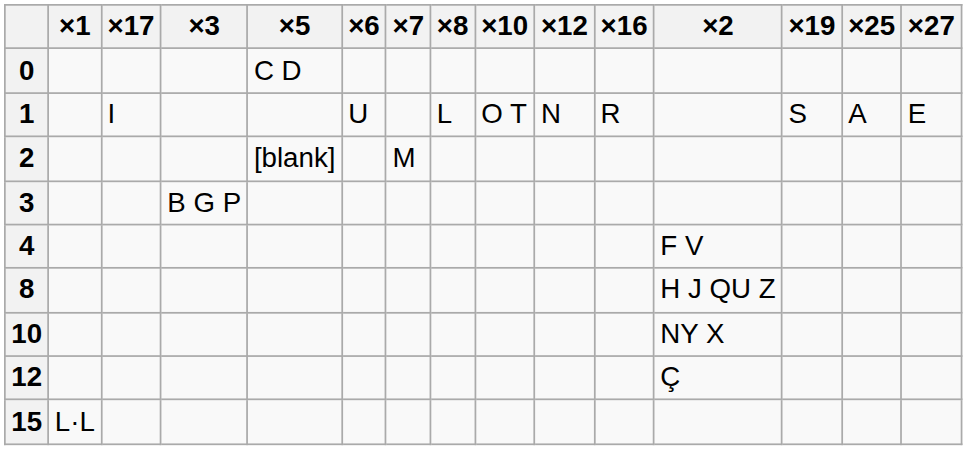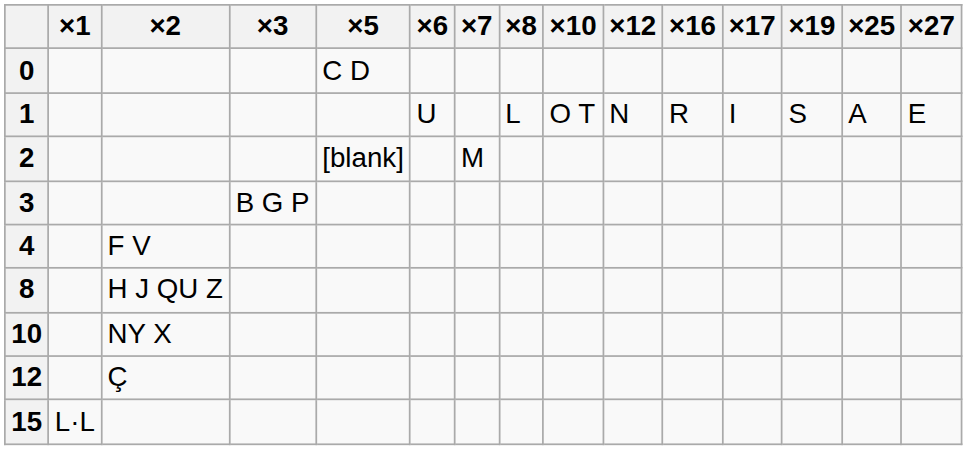 <table class="wikitable floatright">
 <tr>
 <th></th>
 <th>×1</th>
-<th>×17</th>
+<th>×2</th>
 <th>×3</th>
 <th>×5</th>
 <th>×6</th>
 <th>×7</th>
 <th>×8</th>
 <th>×10</th>
 <th>×12</th>
 <th>×16</th>
-<th>×2</th>
+<th>×17</th>
 <th>×19</th>
 <th>×25</th>
 <th>×27</th>
 </tr>
 <tr>
 <th>0</th>
 <td></td>
 <td></td>
 <td></td>
 <td>C D</td>
 <td></td>
 <td></td>
 <td></td>
 <td></td>
 <td></td>
 <td></td>
 <td></td>
 <td></td>
 <td></td>
 <td></td>
 </tr>
 <tr>
 <th>1</th>
 <td></td>
-<td>I</td>
+<td></td>
 <td></td>
 <td></td>
 <td>U</td>
 <td></td>
 <td>L</td>
 <td>O T</td>
 <td>N</td>
 <td>R</td>
-<td></td>
+<td>I</td>
 <td>S</td>
 <td>A</td>
 <td>E</td>
 </tr>
 <tr>
 <th>2</th>
 <td></td>
 <td></td>
 <td></td>
 <td>[blank]</td>
 <td></td>
 <td>M</td>
 <td></td>
 <td></td>
 <td></td>
 <td></td>
 <td></td>
 <td></td>
 <td></td>
 <td></td>
 </tr>
 <tr>
 <th>3</th>
 <td></td>
 <td></td>
 <td>B G P</td>
 <td></td>
 <td></td>
 <td></td>
 <td></td>
 <td></td>
 <td></td>
 <td></td>
 <td></td>
 <td></td>
 <td></td>
 <td></td>
 </tr>
 <tr>
 <th>4</th>
 <td></td>
-<td></td>
-<td></td>
-<td></td>
-<td></td>
-<td></td>
-<td></td>
-<td></td>
-<td></td>
-<td></td>
 <td>F V</td>
-<td></td>
-<td></td>
-<td></td>
-</tr>
-<tr>
-<th>8</th>
 <td></td>
 <td></td>
 <td></td>
 <td></td>
 <td></td>
 <td></td>
 <td></td>
 <td></td>
 <td></td>
 <td></td>
-<td>H J QU Z</td>
-<td></td>
 <td></td>
 <td></td>
 </tr>
 <tr>
-<th>10</th>
+<th>8</th>
+<td></td>
+<td>H J QU Z</td>
 <td></td>
 <td></td>
 <td></td>
 <td></td>
 <td></td>
 <td></td>
 <td></td>
 <td></td>
 <td></td>
 <td></td>
-<td>NY X</td>
-<td></td>
 <td></td>
 <td></td>
 </tr>
 <tr>
-<th>12</th>
+<th>10</th>
+<td></td>
+<td>NY X</td>
 <td></td>
 <td></td>
 <td></td>
 <td></td>
 <td></td>
 <td></td>
 <td></td>
 <td></td>
 <td></td>
 <td></td>
+<td></td>
+<td></td>
+</tr>
+<tr>
+<th>12</th>
+<td></td>
 <td>Ç</td>
+<td></td>
+<td></td>
+<td></td>
+<td></td>
+<td></td>
+<td></td>
+<td></td>
+<td></td>
+<td></td>
 <td></td>
 <td></td>
 <td></td>
 </tr>
 <tr>
 <th>15</th>
 <td>L·L</td>
 <td></td>
 <td></td>
 <td></td>
 <td></td>
 <td></td>
 <td></td>
 <td></td>
 <td></td>
 <td></td>
 <td></td>
 <td></td>
 <td></td>
 <td></td>
 </tr>
 </table>
